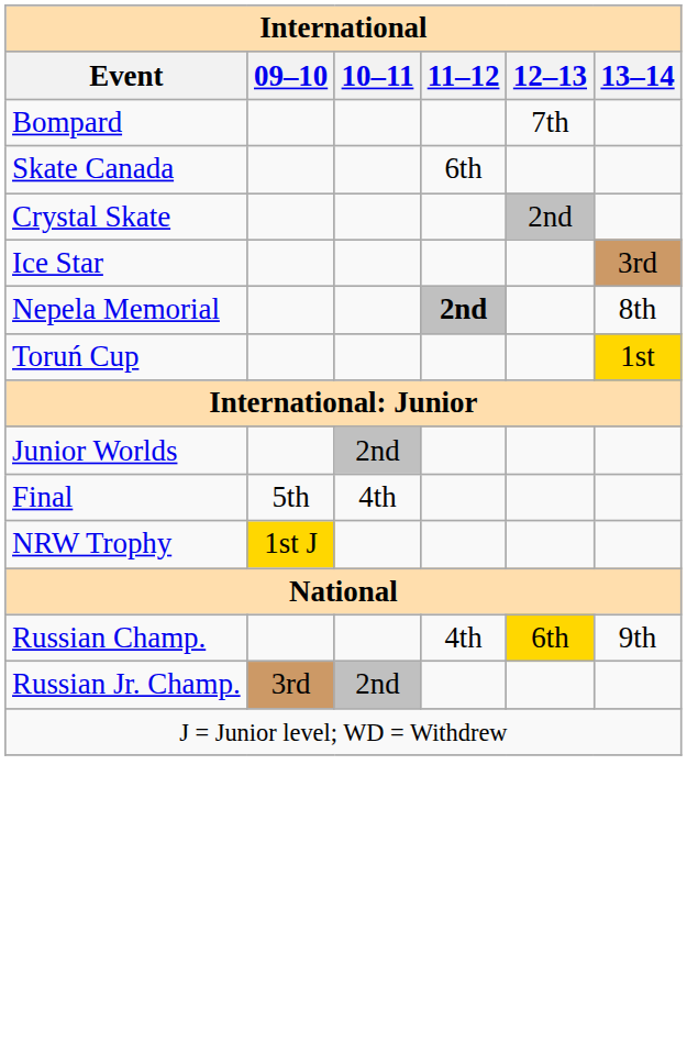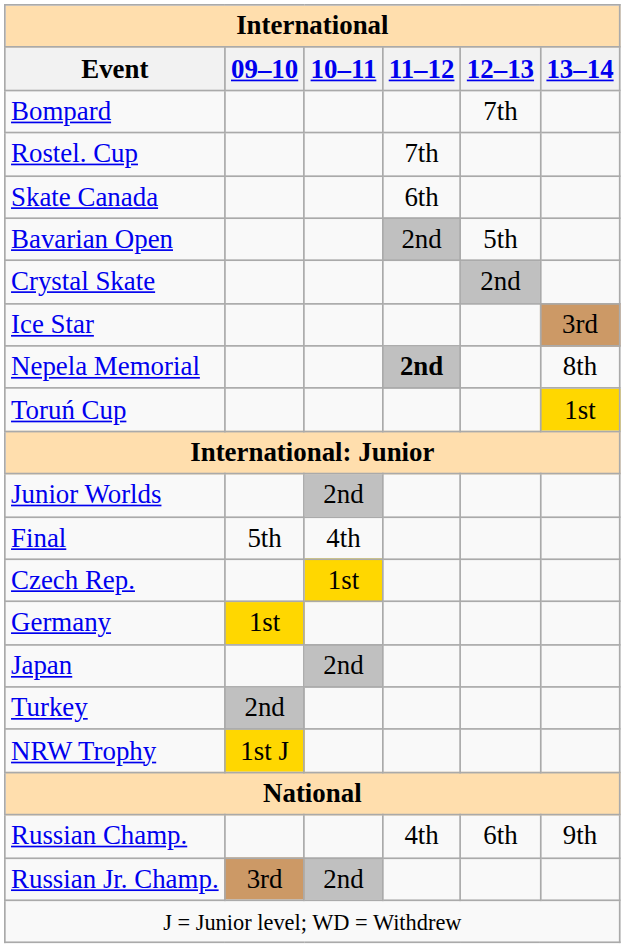 <table class="wikitable" style="text-align:center">
 <tr>
 <th style="background-color: #ffdead; " colspan=6 align=center>International</th>
 </tr>
 <tr>
 <th>Event</th>
 <th><a href='#'>09–10</a></th>
 <th><a href='#'>10–11</a></th>
 <th><a href='#'>11–12</a></th>
 <th><a href='#'>12–13</a></th>
 <th><a href='#'>13–14</a></th>
 </tr>
 <tr>
 <td align=left> <a href='#'>Bompard</a></td>
 <td></td>
 <td></td>
 <td></td>
 <td>7th</td>
 <td></td>
 </tr>
 <tr>
+<td align=left> <a href='#'>Rostel. Cup</a></td>
+<td></td>
+<td></td>
+<td>7th</td>
+<td></td>
+<td></td>
+</tr>
+<tr>
 <td align=left> <a href='#'>Skate Canada</a></td>
 <td></td>
 <td></td>
 <td>6th</td>
 <td></td>
+<td></td>
+</tr>
+<tr>
+<td align=left><a href='#'>Bavarian Open</a></td>
+<td></td>
+<td></td>
+<td bgcolor=silver>2nd</td>
+<td>5th</td>
 <td></td>
 </tr>
 <tr>
 <td align=left><a href='#'>Crystal Skate</a></td>
 <td></td>
 <td></td>
 <td></td>
 <td bgcolor=silver>2nd</td>
 <td></td>
 </tr>
 <tr>
 <td align=left><a href='#'>Ice Star</a></td>
 <td></td>
 <td></td>
 <td></td>
 <td></td>
 <td bgcolor=cc9966>3rd</td>
 </tr>
 <tr>
 <td align=left><a href='#'>Nepela Memorial</a></td>
 <td></td>
 <td></td>
 <td bgcolor=silver><strong>2nd</strong></td>
 <td></td>
 <td>8th</td>
 </tr>
 <tr>
 <td align=left><a href='#'>Toruń Cup</a></td>
 <td></td>
 <td></td>
 <td></td>
 <td></td>
 <td bgcolor=gold>1st</td>
 </tr>
 <tr>
 <th style="background-color: #ffdead; " colspan=6 align=center>International: Junior</th>
 </tr>
 <tr>
 <td align=left><a href='#'>Junior Worlds</a></td>
 <td></td>
 <td bgcolor=silver>2nd</td>
 <td></td>
 <td></td>
 <td></td>
 </tr>
 <tr>
 <td align=left> <a href='#'>Final</a></td>
 <td>5th</td>
 <td>4th</td>
 <td></td>
 <td></td>
 <td></td>
 </tr>
 <tr>
+<td align=left> <a href='#'>Czech Rep.</a></td>
+<td></td>
+<td bgcolor=gold>1st</td>
+<td></td>
+<td></td>
+<td></td>
+</tr>
+<tr>
+<td align=left> <a href='#'>Germany</a></td>
+<td bgcolor=gold>1st</td>
+<td></td>
+<td></td>
+<td></td>
+<td></td>
+</tr>
+<tr>
+<td align=left> <a href='#'>Japan</a></td>
+<td></td>
+<td bgcolor=silver>2nd</td>
+<td></td>
+<td></td>
+<td></td>
+</tr>
+<tr>
+<td align=left> <a href='#'>Turkey</a></td>
+<td bgcolor=silver>2nd</td>
+<td></td>
+<td></td>
+<td></td>
+<td></td>
+</tr>
+<tr>
 <td align=left><a href='#'>NRW Trophy</a></td>
 <td bgcolor=gold>1st J</td>
 <td></td>
 <td></td>
 <td></td>
 <td></td>
 </tr>
 <tr>
 <th style="background-color: #ffdead; " colspan=6 align=center>National</th>
 </tr>
 <tr>
 <td align=left><a href='#'>Russian Champ.</a></td>
 <td></td>
 <td></td>
 <td>4th</td>
-<td style="background: gold;">6th</td>
+<td>6th</td>
 <td>9th</td>
 </tr>
 <tr>
 <td align=left><a href='#'>Russian Jr. Champ.</a></td>
 <td bgcolor=cc9966>3rd</td>
 <td bgcolor=silver>2nd</td>
 <td></td>
 <td></td>
 <td></td>
 </tr>
 <tr>
 <td colspan=6 align=center><small> J = Junior level; WD = Withdrew </small></td>
 </tr>
 </table>
